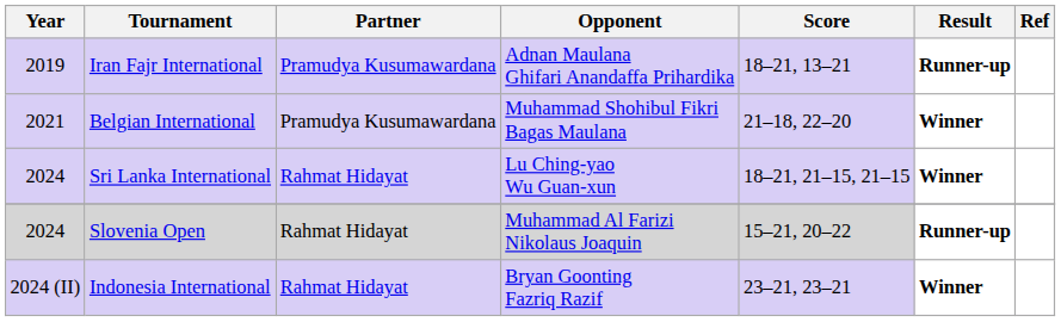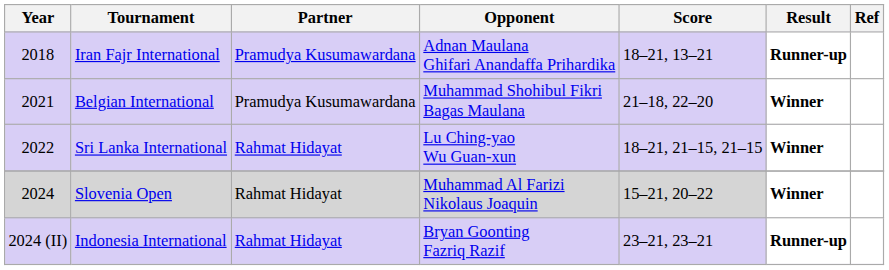 <table class="sortable wikitable" style="font-size: 90%">
 <tr>
 <th>Year</th>
 <th>Tournament</th>
 <th>Partner</th>
 <th>Opponent</th>
 <th>Score</th>
 <th>Result</th>
 <th>Ref</th>
 </tr>
 <tr style="background:#D8CEF6">
-<td align="center">2019</td>
+<td align="center">2018</td>
 <td align="left"><a href='#'>Iran Fajr International</a></td>
 <td align="left"> <a href='#'>Pramudya Kusumawardana</a></td>
 <td align="left"> <a href='#'>Adnan Maulana</a><br> <a href='#'>Ghifari Anandaffa Prihardika</a></td>
 <td align="left">18–21, 13–21</td>
 <td style="text-align:left; background:white"> <strong>Runner-up</strong></td>
 <td style="text-align:center; background:white"></td>
 </tr>
 <tr style="background:#D8CEF6">
 <td align="center">2021</td>
 <td align="left"><a href='#'>Belgian International</a></td>
 <td align="left"> Pramudya Kusumawardana</td>
 <td align="left"> <a href='#'>Muhammad Shohibul Fikri</a><br> <a href='#'>Bagas Maulana</a></td>
 <td align="left">21–18, 22–20</td>
 <td style="text-align:left; background:white"> <strong>Winner</strong></td>
 <td style="text-align:center; background:white"></td>
 </tr>
 <tr style="background:#D8CEF6">
-<td align="center">2024</td>
+<td align="center">2022</td>
 <td align="left"><a href='#'>Sri Lanka International</a></td>
 <td align="left"> <a href='#'>Rahmat Hidayat</a></td>
 <td align="left"> <a href='#'>Lu Ching-yao</a>  <br> <a href='#'>Wu Guan-xun</a></td>
 <td align="left">18–21, 21–15, 21–15</td>
 <td style="text-align:left; background:white"> <strong>Winner</strong></td>
 <td style="text-align:center; background:white"></td>
 </tr>
 <tr>
 </tr>
 <tr style="background:#D5D5D5">
 <td align="center">2024</td>
 <td align="left"><a href='#'>Slovenia Open</a></td>
 <td align="left"> Rahmat Hidayat</td>
 <td align="left"> <a href='#'>Muhammad Al Farizi</a><br> <a href='#'>Nikolaus Joaquin</a></td>
 <td align="left">15–21, 20–22</td>
-<td style="text-align:left; background:white"> <strong>Runner-up</strong></td>
+<td style="text-align:left; background:white"> <strong>Winner</strong></td>
 <td style="text-align:center; background:white"></td>
 </tr>
 <tr style="background:#D8CEF6">
 <td align="center">2024 (II)</td>
 <td align="left"><a href='#'>Indonesia International</a></td>
 <td align="left"> <a href='#'>Rahmat Hidayat</a></td>
 <td align="left"> <a href='#'>Bryan Goonting</a><br> <a href='#'>Fazriq Razif</a></td>
 <td align="left">23–21, 23–21</td>
-<td style="text-align:left; background:white"> <strong>Winner</strong></td>
+<td style="text-align:left; background:white"> <strong>Runner-up</strong></td>
 <td style="text-align:center; background:white"></td>
 </tr>
 </table>
